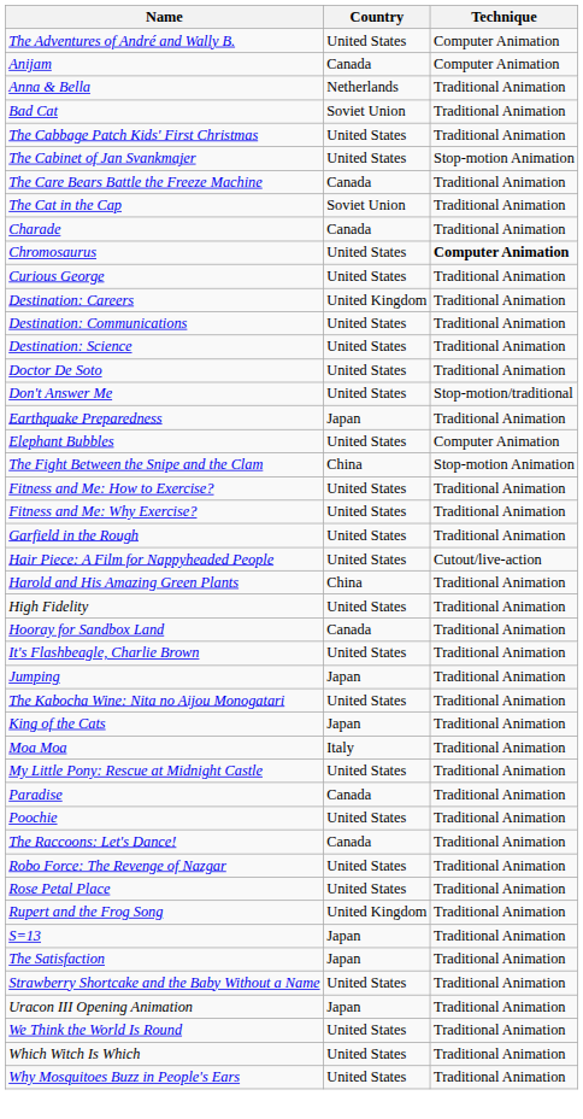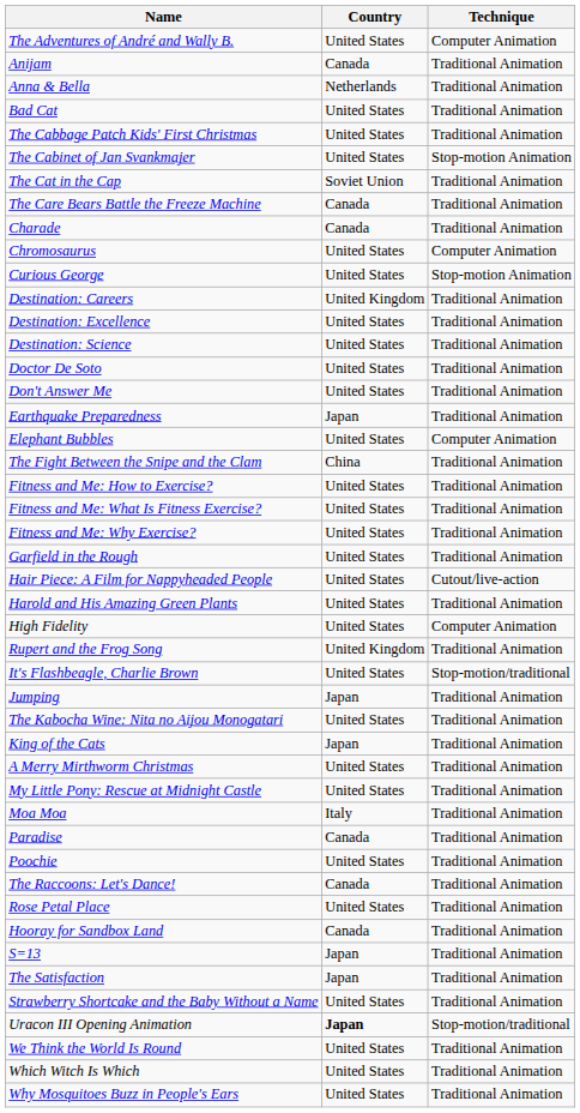 <table class="wikitable sortable">
 <tr>
 <th>Name</th>
 <th>Country</th>
 <th>Technique</th>
 </tr>
 <tr>
 <td><em><a href='#'>The Adventures of André and Wally B.</a></em></td>
 <td>United States</td>
 <td>Computer Animation</td>
 </tr>
 <tr>
 <td><em><a href='#'>Anijam</a></em></td>
 <td>Canada</td>
-<td>Computer Animation</td>
+<td>Traditional Animation</td>
 </tr>
 <tr>
 <td><em><a href='#'>Anna & Bella</a></em></td>
 <td>Netherlands</td>
 <td>Traditional Animation</td>
 </tr>
 <tr>
 <td><em><a href='#'>Bad Cat</a></em></td>
-<td>Soviet Union</td>
+<td>United States</td>
 <td>Traditional Animation</td>
 </tr>
 <tr>
 <td><em><a href='#'>The Cabbage Patch Kids' First Christmas</a></em></td>
 <td>United States</td>
 <td>Traditional Animation</td>
 </tr>
 <tr>
 <td><em><a href='#'>The Cabinet of Jan Svankmajer</a></em></td>
 <td>United States</td>
 <td>Stop-motion Animation</td>
 </tr>
 <tr>
-<td><em><a href='#'>The Care Bears Battle the Freeze Machine</a></em></td>
-<td>Canada</td>
+<td><em><a href='#'>The Cat in the Cap</a></em></td>
+<td>Soviet Union</td>
 <td>Traditional Animation</td>
 </tr>
 <tr>
-<td><em><a href='#'>The Cat in the Cap</a></em></td>
-<td>Soviet Union</td>
+<td><em><a href='#'>The Care Bears Battle the Freeze Machine</a></em></td>
+<td>Canada</td>
 <td>Traditional Animation</td>
 </tr>
 <tr>
 <td><em><a href='#'>Charade</a></em></td>
 <td>Canada</td>
 <td>Traditional Animation</td>
 </tr>
 <tr>
 <td><em><a href='#'>Chromosaurus</a></em></td>
 <td>United States</td>
-<td><strong>Computer Animation</strong></td>
+<td>Computer Animation</td>
 </tr>
 <tr>
 <td><em><a href='#'>Curious George</a></em></td>
 <td>United States</td>
-<td>Traditional Animation</td>
+<td>Stop-motion Animation</td>
 </tr>
 <tr>
 <td><em><a href='#'>Destination: Careers</a></em></td>
 <td>United Kingdom</td>
 <td>Traditional Animation</td>
 </tr>
 <tr>
-<td><em><a href='#'>Destination: Communications</a></em></td>
+<td><em><a href='#'>Destination: Excellence</a></em></td>
 <td>United States</td>
 <td>Traditional Animation</td>
 </tr>
 <tr>
 <td><em><a href='#'>Destination: Science</a></em></td>
 <td>United States</td>
 <td>Traditional Animation</td>
 </tr>
 <tr>
 <td><em><a href='#'>Doctor De Soto</a></em></td>
 <td>United States</td>
 <td>Traditional Animation</td>
 </tr>
 <tr>
 <td><em><a href='#'>Don't Answer Me</a></em></td>
 <td>United States</td>
-<td>Stop-motion/traditional</td>
+<td>Traditional Animation</td>
 </tr>
 <tr>
 <td><em><a href='#'>Earthquake Preparedness</a></em></td>
 <td>Japan</td>
 <td>Traditional Animation</td>
 </tr>
 <tr>
 <td><em><a href='#'>Elephant Bubbles</a></em></td>
 <td>United States</td>
 <td>Computer Animation</td>
 </tr>
 <tr>
 <td><em><a href='#'>The Fight Between the Snipe and the Clam</a></em></td>
 <td>China</td>
-<td>Stop-motion Animation</td>
+<td>Traditional Animation</td>
 </tr>
 <tr>
 <td><em><a href='#'>Fitness and Me: How to Exercise?</a></em></td>
+<td>United States</td>
+<td>Traditional Animation</td>
+</tr>
+<tr>
+<td><em><a href='#'>Fitness and Me: What Is Fitness Exercise?</a></em></td>
 <td>United States</td>
 <td>Traditional Animation</td>
 </tr>
 <tr>
 <td><em><a href='#'>Fitness and Me: Why Exercise?</a></em></td>
 <td>United States</td>
 <td>Traditional Animation</td>
 </tr>
 <tr>
 <td><em><a href='#'>Garfield in the Rough</a></em></td>
 <td>United States</td>
 <td>Traditional Animation</td>
 </tr>
 <tr>
 <td><em><a href='#'>Hair Piece: A Film for Nappyheaded People</a></em></td>
 <td>United States</td>
 <td>Cutout/live-action</td>
 </tr>
 <tr>
 <td><em><a href='#'>Harold and His Amazing Green Plants</a></em></td>
-<td>China</td>
+<td>United States</td>
 <td>Traditional Animation</td>
 </tr>
 <tr>
 <td><em>High Fidelity</em></td>
 <td>United States</td>
-<td>Traditional Animation</td>
+<td>Computer Animation</td>
 </tr>
 <tr>
-<td><em><a href='#'>Hooray for Sandbox Land</a></em></td>
-<td>Canada</td>
+<td><em><a href='#'>Rupert and the Frog Song</a></em></td>
+<td>United Kingdom</td>
 <td>Traditional Animation</td>
 </tr>
 <tr>
 <td><em><a href='#'>It's Flashbeagle, Charlie Brown</a></em></td>
 <td>United States</td>
-<td>Traditional Animation</td>
+<td>Stop-motion/traditional</td>
 </tr>
 <tr>
 <td><em><a href='#'>Jumping</a></em></td>
 <td>Japan</td>
 <td>Traditional Animation</td>
 </tr>
 <tr>
 <td><em><a href='#'>The Kabocha Wine: Nita no Aijou Monogatari</a></em></td>
 <td>United States</td>
 <td>Traditional Animation</td>
 </tr>
 <tr>
 <td><em><a href='#'>King of the Cats</a></em></td>
 <td>Japan</td>
 <td>Traditional Animation</td>
 </tr>
 <tr>
-<td><em><a href='#'>Moa Moa</a></em></td>
-<td>Italy</td>
+<td><em><a href='#'>A Merry Mirthworm Christmas</a></em></td>
+<td>United States</td>
 <td>Traditional Animation</td>
 </tr>
 <tr>
 <td><em><a href='#'>My Little Pony: Rescue at Midnight Castle</a></em></td>
 <td>United States</td>
+<td>Traditional Animation</td>
+</tr>
+<tr>
+<td><em><a href='#'>Moa Moa</a></em></td>
+<td>Italy</td>
 <td>Traditional Animation</td>
 </tr>
 <tr>
 <td><em><a href='#'>Paradise</a></em></td>
 <td>Canada</td>
 <td>Traditional Animation</td>
 </tr>
 <tr>
 <td><em><a href='#'>Poochie</a></em></td>
 <td>United States</td>
 <td>Traditional Animation</td>
 </tr>
 <tr>
 <td><em><a href='#'>The Raccoons: Let's Dance!</a></em></td>
 <td>Canada</td>
 <td>Traditional Animation</td>
 </tr>
 <tr>
-<td><em><a href='#'>Robo Force: The Revenge of Nazgar</a></em></td>
-<td>United States</td>
-<td>Traditional Animation</td>
-</tr>
-<tr>
 <td><em><a href='#'>Rose Petal Place</a></em></td>
 <td>United States</td>
 <td>Traditional Animation</td>
 </tr>
 <tr>
-<td><em><a href='#'>Rupert and the Frog Song</a></em></td>
-<td>United Kingdom</td>
+<td><em><a href='#'>Hooray for Sandbox Land</a></em></td>
+<td>Canada</td>
 <td>Traditional Animation</td>
 </tr>
 <tr>
 <td><em><a href='#'>S=13</a></em></td>
 <td>Japan</td>
 <td>Traditional Animation</td>
 </tr>
 <tr>
 <td><em><a href='#'>The Satisfaction</a></em></td>
 <td>Japan</td>
 <td>Traditional Animation</td>
 </tr>
 <tr>
 <td><em><a href='#'>Strawberry Shortcake and the Baby Without a Name</a></em></td>
 <td>United States</td>
 <td>Traditional Animation</td>
 </tr>
 <tr>
 <td><em>Uracon III Opening Animation</em></td>
-<td>Japan</td>
-<td>Traditional Animation</td>
+<td><strong>Japan</strong></td>
+<td>Stop-motion/traditional</td>
 </tr>
 <tr>
 <td><em><a href='#'>We Think the World Is Round</a></em></td>
 <td>United States</td>
 <td>Traditional Animation</td>
 </tr>
 <tr>
 <td><em>Which Witch Is Which</em></td>
 <td>United States</td>
 <td>Traditional Animation</td>
 </tr>
 <tr>
 <td><em><a href='#'>Why Mosquitoes Buzz in People's Ears</a></em></td>
 <td>United States</td>
 <td>Traditional Animation</td>
 </tr>
 </table>
